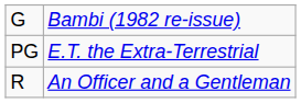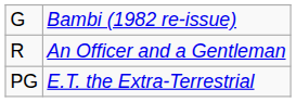 <table class="wikitable sortable" style="margin:auto; margin:auto;">
 <tr>
 <td>G</td>
 <td><em><a href='#'>Bambi (1982 re-issue)</a></em></td>
 </tr>
 <tr>
+<td>R</td>
+<td><em><a href='#'>An Officer and a Gentleman</a></em></td>
+</tr>
+<tr>
 <td>PG</td>
 <td><em><a href='#'>E.T. the Extra-Terrestrial</a></em></td>
 </tr>
-<tr>
-<td>R</td>
-<td><em><a href='#'>An Officer and a Gentleman</a></em></td>
-</tr>
 </table>
